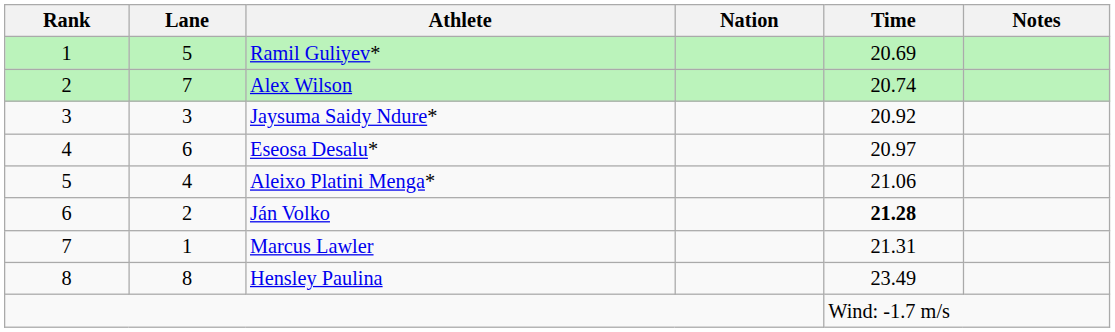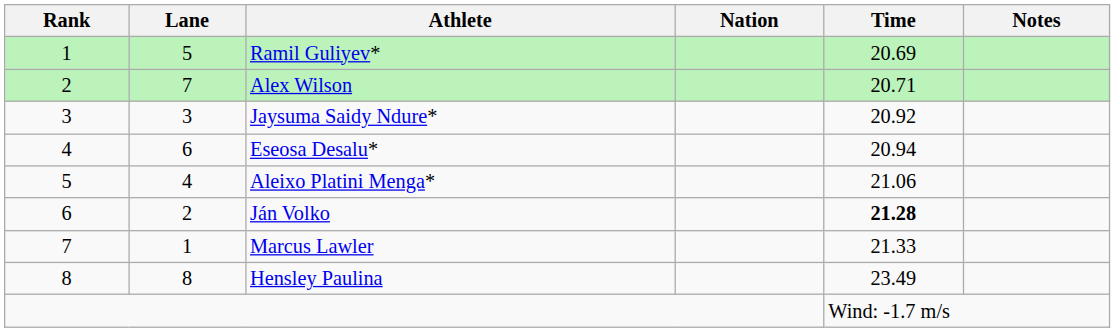 <table class="wikitable sortable" style="text-align:center;width: 55%;">
 <tr>
 <th scope="col">Rank</th>
 <th scope="col">Lane</th>
 <th scope="col">Athlete</th>
 <th scope="col">Nation</th>
 <th scope="col">Time</th>
 <th scope="col">Notes</th>
 </tr>
 <tr bgcolor=bbf3bb>
 <td>1</td>
 <td>5</td>
 <td align=left><a href='#'>Ramil Guliyev</a>*</td>
 <td align=left></td>
 <td>20.69</td>
 <td></td>
 </tr>
 <tr bgcolor=bbf3bb>
 <td>2</td>
 <td>7</td>
 <td align=left><a href='#'>Alex Wilson</a></td>
 <td align=left></td>
-<td>20.74</td>
+<td>20.71</td>
 <td></td>
 </tr>
 <tr>
 <td>3</td>
 <td>3</td>
 <td align=left><a href='#'>Jaysuma Saidy Ndure</a>*</td>
 <td align=left></td>
 <td>20.92</td>
 <td></td>
 </tr>
 <tr>
 <td>4</td>
 <td>6</td>
 <td align=left><a href='#'>Eseosa Desalu</a>*</td>
 <td align=left></td>
-<td>20.97</td>
+<td>20.94</td>
 <td></td>
 </tr>
 <tr>
 <td>5</td>
 <td>4</td>
 <td align=left><a href='#'>Aleixo Platini Menga</a>*</td>
 <td align=left></td>
 <td>21.06</td>
 <td></td>
 </tr>
 <tr>
 <td>6</td>
 <td>2</td>
 <td align=left><a href='#'>Ján Volko</a></td>
 <td align=left></td>
 <td><strong>21.28</strong></td>
 <td></td>
 </tr>
 <tr>
 <td>7</td>
 <td>1</td>
 <td align=left><a href='#'>Marcus Lawler</a></td>
 <td align=left></td>
-<td>21.31</td>
+<td>21.33</td>
 <td></td>
 </tr>
 <tr>
 <td>8</td>
 <td>8</td>
 <td align=left><a href='#'>Hensley Paulina</a></td>
 <td align=left></td>
 <td>23.49</td>
 <td></td>
 </tr>
 <tr class="sortbottom">
 <td colspan="4"></td>
 <td colspan="2" style="text-align:left;">Wind: -1.7 m/s</td>
 </tr>
 </table>
